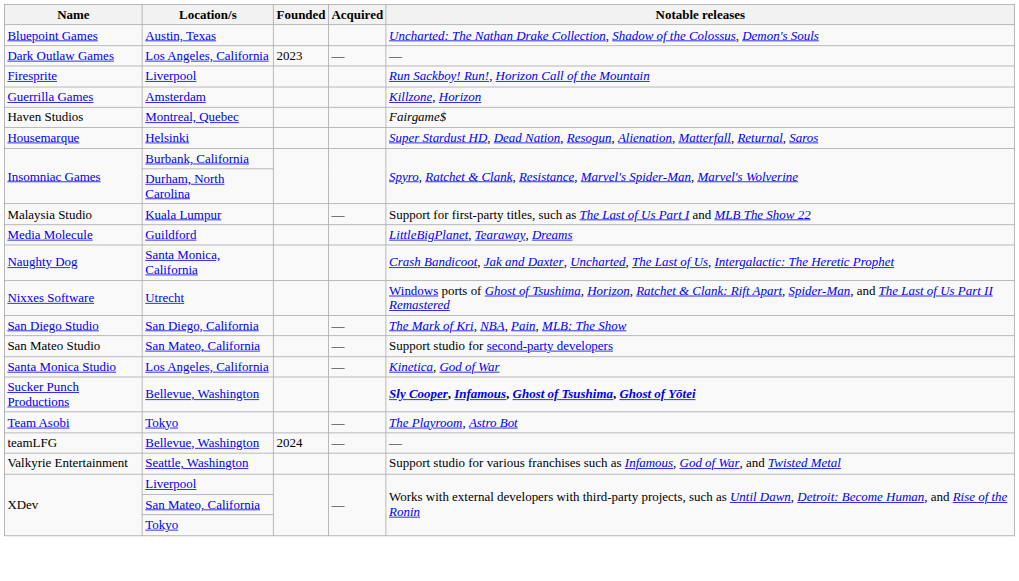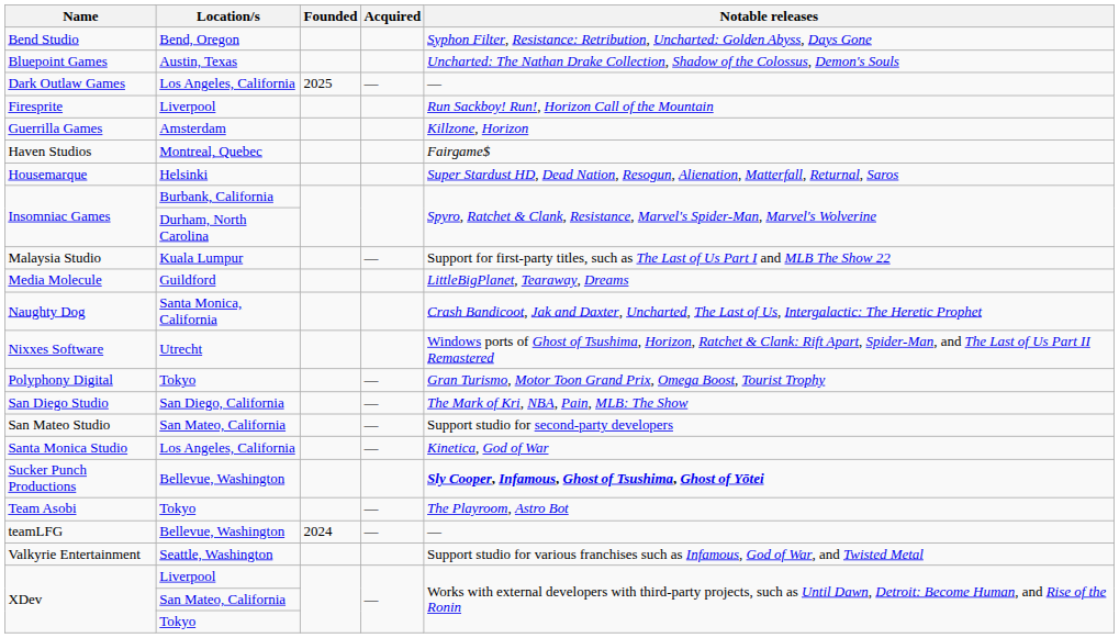 <table class="wikitable sortable plainrowheaders">
 <tr>
 <th>Name</th>
 <th>Location/s</th>
 <th>Founded</th>
 <th>Acquired</th>
 <th>Notable releases</th>
+</tr>
+<tr>
+<td><a href='#'>Bend Studio</a></td>
+<td><a href='#'>Bend, Oregon</a></td>
+<td></td>
+<td></td>
+<td><em><a href='#'>Syphon Filter</a></em>, <em><a href='#'>Resistance: Retribution</a></em>, <em><a href='#'>Uncharted: Golden Abyss</a></em>, <em><a href='#'>Days Gone</a></em></td>
 </tr>
 <tr>
 <td><a href='#'>Bluepoint Games</a></td>
 <td><a href='#'>Austin, Texas</a></td>
 <td></td>
 <td></td>
 <td><em><a href='#'>Uncharted: The Nathan Drake Collection</a></em>, <em><a href='#'>Shadow of the Colossus</a></em>, <em><a href='#'>Demon's Souls</a></em></td>
 </tr>
 <tr>
 <td><a href='#'>Dark Outlaw Games</a></td>
 <td><a href='#'>Los Angeles, California</a></td>
-<td>2023</td>
+<td>2025</td>
 <td>—</td>
 <td>—</td>
 </tr>
 <tr>
 <td><a href='#'>Firesprite</a></td>
 <td><a href='#'>Liverpool</a></td>
 <td></td>
 <td></td>
 <td><em><a href='#'>Run Sackboy! Run!</a></em>, <em><a href='#'>Horizon Call of the Mountain</a></em></td>
 </tr>
 <tr>
 <td><a href='#'>Guerrilla Games</a></td>
 <td><a href='#'>Amsterdam</a></td>
 <td></td>
 <td></td>
 <td><em><a href='#'>Killzone</a></em>, <em><a href='#'>Horizon</a></em></td>
 </tr>
 <tr>
 <td>Haven Studios</td>
 <td><a href='#'>Montreal, Quebec</a></td>
 <td></td>
 <td></td>
 <td><em>Fairgame$</em></td>
 </tr>
 <tr>
 <td><a href='#'>Housemarque</a></td>
 <td><a href='#'>Helsinki</a></td>
 <td></td>
 <td></td>
 <td><em><a href='#'>Super Stardust HD</a></em>, <em><a href='#'>Dead Nation</a></em>, <em><a href='#'>Resogun</a></em>, <em><a href='#'>Alienation</a></em>, <em><a href='#'>Matterfall</a></em>, <em><a href='#'>Returnal</a></em>, <em><a href='#'>Saros</a></em></td>
 </tr>
 <tr>
 <td rowspan="2"><a href='#'>Insomniac Games</a></td>
 <td><a href='#'>Burbank, California</a></td>
 <td rowspan="2"></td>
 <td rowspan="2"></td>
 <td rowspan="2"><em><a href='#'>Spyro</a></em>, <em><a href='#'>Ratchet & Clank</a></em>, <em><a href='#'>Resistance</a></em>, <em><a href='#'>Marvel's Spider-Man</a></em>, <em><a href='#'>Marvel's Wolverine</a></em></td>
 </tr>
 <tr>
 <td><a href='#'>Durham, North Carolina</a></td>
 </tr>
 <tr>
 <td>Malaysia Studio</td>
 <td><a href='#'>Kuala Lumpur</a></td>
 <td></td>
 <td>—</td>
 <td>Support for first-party titles, such as <em><a href='#'>The Last of Us Part I</a></em> and <em><a href='#'>MLB The Show 22</a></em></td>
 </tr>
 <tr>
 <td><a href='#'>Media Molecule</a></td>
 <td><a href='#'>Guildford</a></td>
 <td></td>
 <td></td>
 <td><em><a href='#'>LittleBigPlanet</a></em>, <em><a href='#'>Tearaway</a></em>, <em><a href='#'>Dreams</a></em></td>
 </tr>
 <tr>
 <td><a href='#'>Naughty Dog</a></td>
 <td><a href='#'>Santa Monica, California</a></td>
 <td></td>
 <td></td>
 <td><em><a href='#'>Crash Bandicoot</a></em>, <em><a href='#'>Jak and Daxter</a></em>, <em><a href='#'>Uncharted</a></em>, <em><a href='#'>The Last of Us</a></em>, <em><a href='#'>Intergalactic: The Heretic Prophet</a></em></td>
 </tr>
 <tr>
 <td><a href='#'>Nixxes Software</a></td>
 <td><a href='#'>Utrecht</a></td>
 <td></td>
 <td></td>
 <td><a href='#'>Windows</a> ports of <em><a href='#'>Ghost of Tsushima</a></em>, <em><a href='#'>Horizon</a></em>, <em><a href='#'>Ratchet & Clank: Rift Apart</a></em>, <em><a href='#'>Spider-Man</a></em>, and <em><a href='#'>The Last of Us Part II Remastered</a></em></td>
 </tr>
 <tr>
+<td><a href='#'>Polyphony Digital</a></td>
+<td><a href='#'>Tokyo</a></td>
+<td></td>
+<td>—</td>
+<td><em><a href='#'>Gran Turismo</a></em>, <em><a href='#'>Motor Toon Grand Prix</a></em>, <em><a href='#'>Omega Boost</a></em>, <em><a href='#'>Tourist Trophy</a></em></td>
+</tr>
+<tr>
 <td><a href='#'>San Diego Studio</a></td>
 <td><a href='#'>San Diego, California</a></td>
 <td></td>
 <td>—</td>
 <td><em><a href='#'>The Mark of Kri</a></em>, <em><a href='#'>NBA</a></em>, <em><a href='#'>Pain</a></em>, <em><a href='#'>MLB: The Show</a></em></td>
 </tr>
 <tr>
 <td>San Mateo Studio</td>
 <td><a href='#'>San Mateo, California</a></td>
 <td></td>
 <td>—</td>
 <td>Support studio for <a href='#'>second-party developers</a></td>
 </tr>
 <tr>
 <td><a href='#'>Santa Monica Studio</a></td>
 <td><a href='#'>Los Angeles, California</a></td>
 <td></td>
 <td>—</td>
 <td><em><a href='#'>Kinetica</a></em>, <em><a href='#'>God of War</a></em></td>
 </tr>
 <tr>
 <td><a href='#'>Sucker Punch Productions</a></td>
 <td><a href='#'>Bellevue, Washington</a></td>
 <td></td>
 <td></td>
 <td><strong><em><a href='#'>Sly Cooper</a></em>, <em><a href='#'>Infamous</a></em>, <em><a href='#'>Ghost of Tsushima</a></em>, <em><a href='#'>Ghost of Yōtei</a></em></strong></td>
 </tr>
 <tr>
 <td><a href='#'>Team Asobi</a></td>
 <td><a href='#'>Tokyo</a></td>
 <td></td>
 <td>—</td>
 <td><em><a href='#'>The Playroom</a></em>, <em><a href='#'>Astro Bot</a></em></td>
 </tr>
 <tr>
 <td>teamLFG</td>
 <td><a href='#'>Bellevue, Washington</a></td>
 <td>2024</td>
 <td>—</td>
 <td>—</td>
 </tr>
 <tr>
 <td>Valkyrie Entertainment</td>
 <td><a href='#'>Seattle, Washington</a></td>
 <td></td>
 <td></td>
 <td>Support studio for various franchises such as <em><a href='#'>Infamous</a></em>, <em><a href='#'>God of War</a></em>, and <em><a href='#'>Twisted Metal</a></em></td>
 </tr>
 <tr>
 <td rowspan="3">XDev</td>
 <td><a href='#'>Liverpool</a></td>
 <td rowspan="3"></td>
 <td rowspan="3">—</td>
 <td rowspan="3">Works with external developers with third-party projects, such as <em><a href='#'>Until Dawn</a></em>, <em><a href='#'>Detroit: Become Human</a></em>, and <em><a href='#'>Rise of the Ronin</a></em></td>
 </tr>
 <tr>
 <td><a href='#'>San Mateo, California</a> </td>
 </tr>
 <tr>
 <td><a href='#'>Tokyo</a></td>
 </tr>
 </table>
